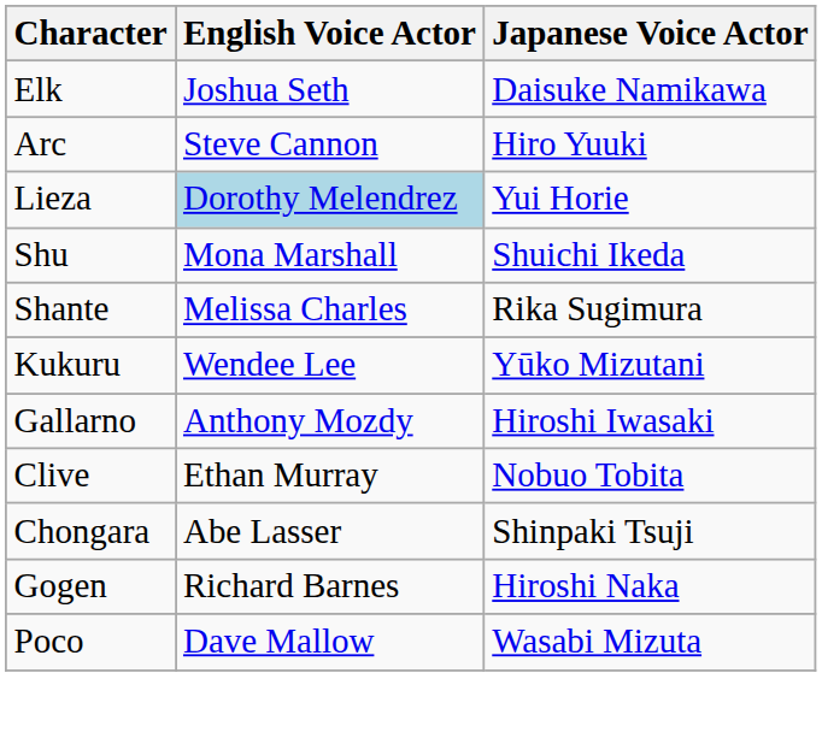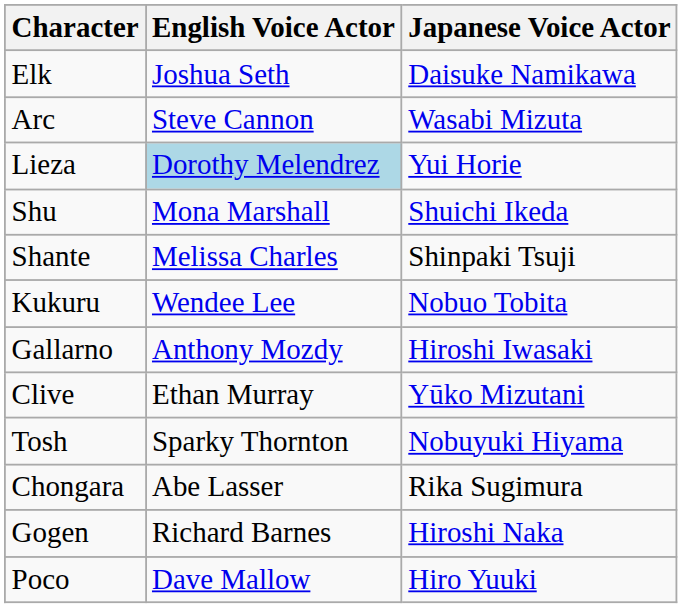 <table class="wikitable">
 <tr>
 <th>Character</th>
 <th>English Voice Actor</th>
 <th>Japanese Voice Actor</th>
 </tr>
 <tr>
 <td>Elk</td>
 <td><a href='#'>Joshua Seth</a></td>
 <td><a href='#'>Daisuke Namikawa</a></td>
 </tr>
 <tr>
 <td>Arc</td>
 <td><a href='#'>Steve Cannon</a></td>
-<td><a href='#'>Hiro Yuuki</a></td>
+<td><a href='#'>Wasabi Mizuta</a></td>
 </tr>
 <tr>
 <td>Lieza</td>
 <td style="background: lightblue;"><a href='#'>Dorothy Melendrez</a></td>
 <td><a href='#'>Yui Horie</a></td>
 </tr>
 <tr>
 <td>Shu</td>
 <td><a href='#'>Mona Marshall</a></td>
 <td><a href='#'>Shuichi Ikeda</a></td>
 </tr>
 <tr>
 <td>Shante</td>
 <td><a href='#'>Melissa Charles</a></td>
-<td>Rika Sugimura</td>
+<td>Shinpaki Tsuji</td>
 </tr>
 <tr>
 <td>Kukuru</td>
 <td><a href='#'>Wendee Lee</a></td>
-<td><a href='#'>Yūko Mizutani</a></td>
+<td><a href='#'>Nobuo Tobita</a></td>
 </tr>
 <tr>
 <td>Gallarno</td>
 <td><a href='#'>Anthony Mozdy</a></td>
 <td><a href='#'>Hiroshi Iwasaki</a></td>
 </tr>
 <tr>
 <td>Clive</td>
 <td>Ethan Murray</td>
-<td><a href='#'>Nobuo Tobita</a></td>
+<td><a href='#'>Yūko Mizutani</a></td>
+</tr>
+<tr>
+<td>Tosh</td>
+<td>Sparky Thornton</td>
+<td><a href='#'>Nobuyuki Hiyama</a></td>
 </tr>
 <tr>
 <td>Chongara</td>
 <td>Abe Lasser</td>
-<td>Shinpaki Tsuji</td>
+<td>Rika Sugimura</td>
 </tr>
 <tr>
 <td>Gogen</td>
 <td>Richard Barnes</td>
 <td><a href='#'>Hiroshi Naka</a></td>
 </tr>
 <tr>
 <td>Poco</td>
 <td><a href='#'>Dave Mallow</a></td>
-<td><a href='#'>Wasabi Mizuta</a></td>
+<td><a href='#'>Hiro Yuuki</a></td>
 </tr>
 </table>
